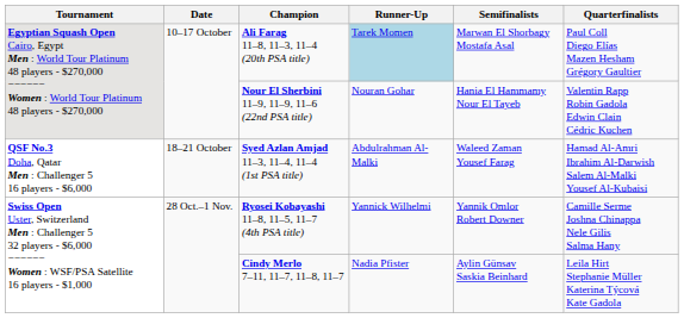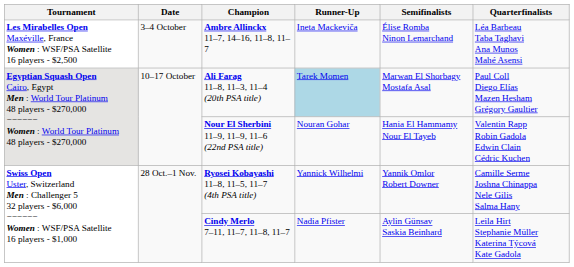 <table class="wikitable" style="font-size:88%">
 <tr>
 <th width=250>Tournament</th>
 <th width=110>Date</th>
 <th width=165>Champion</th>
 <th width=150>Runner-Up</th>
 <th width=160>Semifinalists</th>
 <th width=160>Quarterfinalists</th>
+</tr>
+<tr valign=top>
+<td style="background:#fff;"><strong><a href='#'>Les Mirabelles Open</a></strong><br> <a href='#'>Maxéville</a>, France<br><strong> <em>Women</em> </strong>: WSF/PSA Satellite<br>16 players - $2,500</td>
+<td>3–4 October</td>
+<td> <strong><a href='#'>Ambre Allinckx</a></strong><br>11–7, 14–16, 11–8, 11–7</td>
+<td> <a href='#'>Ineta Mackeviča</a></td>
+<td> <a href='#'>Élise Romba</a><br> <a href='#'>Ninon Lemarchand</a></td>
+<td> <a href='#'>Léa Barbeau</a><br> <a href='#'>Taba Taghavi</a><br> <a href='#'>Ana Munos</a><br> <a href='#'>Mahé Asensi</a></td>
 </tr>
 <tr valign=top>
 <td rowspan=2 style="background:#E5E4E2;"><strong><a href='#'> Egyptian Squash Open</a></strong><br> <a href='#'>Cairo</a>, Egypt<br><strong> <em>Men</em> </strong>: <a href='#'>World Tour Platinum</a><br>48 players - $270,000<br>−−−−−−<br><strong> <em>Women</em> </strong>: <a href='#'>World Tour Platinum</a><br>48 players - $270,000</td>
 <td rowspan=2>10–17 October</td>
 <td> <strong><a href='#'>Ali Farag</a></strong><br>11–8, 11–3, 11–4<br><em>(20th PSA title)</em></td>
 <td style="background: lightblue;"> <a href='#'>Tarek Momen</a></td>
 <td> <a href='#'>Marwan El Shorbagy</a><br> <a href='#'>Mostafa Asal</a></td>
 <td> <a href='#'>Paul Coll</a><br> <a href='#'>Diego Elías</a><br> <a href='#'>Mazen Hesham</a><br> <a href='#'>Grégory Gaultier</a></td>
 </tr>
 <tr valign=top>
 <td> <strong><a href='#'>Nour El Sherbini</a></strong><br>11–9, 11–9, 11–6<br><em>(22nd PSA title)</em></td>
 <td> <a href='#'>Nouran Gohar</a></td>
 <td> <a href='#'>Hania El Hammamy</a><br> <a href='#'>Nour El Tayeb</a></td>
 <td> <a href='#'>Valentin Rapp</a><br> <a href='#'>Robin Gadola</a><br> <a href='#'>Edwin Clain</a><br> <a href='#'>Cédric Kuchen</a></td>
 </tr>
 <tr valign=top>
-<td style="background:#fff;"><strong><a href='#'>QSF No.3</a></strong><br> <a href='#'>Doha</a>, Qatar<br><strong> <em>Men</em> </strong>: Challenger 5<br>16 players - $6,000</td>
-<td>18–21 October</td>
-<td> <strong><a href='#'>Syed Azlan Amjad</a></strong><br>11–3, 11–4, 11–4<br><em>(1st PSA title)</em></td>
-<td> <a href='#'>Abdulrahman Al-Malki</a></td>
-<td> <a href='#'>Waleed Zaman</a><br> <a href='#'>Yousef Farag</a></td>
-<td> <a href='#'>Hamad Al-Amri</a><br> <a href='#'>Ibrahim Al-Darwish</a><br> <a href='#'>Salem Al-Malki</a><br> <a href='#'>Yousef Al-Kubaisi</a></td>
-</tr>
-<tr valign=top>
 <td rowspan=2 style="background:#fff;"><strong><a href='#'>Swiss Open</a></strong><br> <a href='#'>Uster</a>, Switzerland<br><em> <strong>Men</strong> </em>: Challenger 5<br>32 players - $6,000<br>−−−−−−<br><em> <strong>Women</strong> </em>: WSF/PSA Satellite<br>16 players - $1,000</td>
 <td rowspan=2>28 Oct.–1 Nov.</td>
 <td> <strong><a href='#'>Ryosei Kobayashi</a></strong><br>11–8, 11–5, 11–7<br><em>(4th PSA title)</em></td>
 <td> <a href='#'>Yannick Wilhelmi</a></td>
 <td> <a href='#'>Yannik Omlor</a><br> <a href='#'>Robert Downer</a></td>
 <td> <a href='#'>Camille Serme</a><br> <a href='#'>Joshna Chinappa</a><br> <a href='#'>Nele Gilis</a><br> <a href='#'>Salma Hany</a></td>
 </tr>
 <tr valign=top>
 <td> <strong><a href='#'>Cindy Merlo</a></strong><br>7–11, 11–7, 11–8, 11–7</td>
 <td> <a href='#'>Nadia Pfister</a></td>
 <td> <a href='#'>Aylin Günsav</a><br> <a href='#'>Saskia Beinhard</a></td>
 <td> <a href='#'>Leila Hirt</a><br> <a href='#'>Stephanie Müller</a><br> <a href='#'>Katerina Týcová</a><br> <a href='#'>Kate Gadola</a></td>
 </tr>
 </table>
